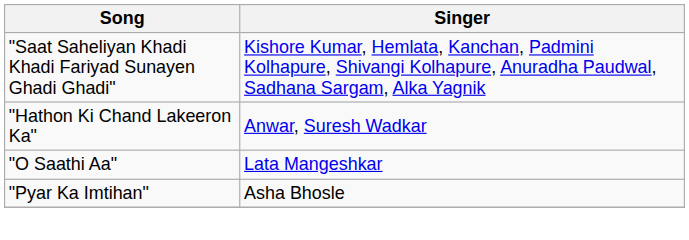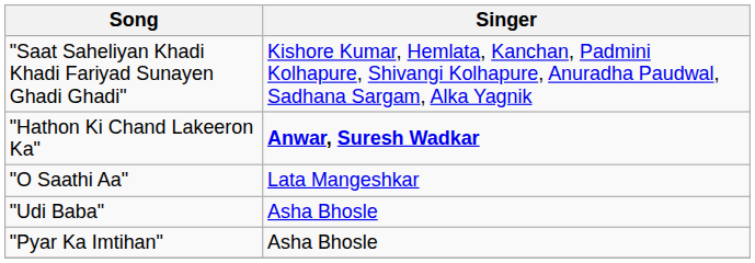 <table class="wikitable">
 <tr>
 <th>Song</th>
 <th>Singer</th>
 </tr>
 <tr>
 <td>"Saat Saheliyan Khadi Khadi Fariyad Sunayen Ghadi Ghadi"</td>
 <td><a href='#'>Kishore Kumar</a>, <a href='#'>Hemlata</a>, <a href='#'>Kanchan</a>, <a href='#'>Padmini Kolhapure</a>, <a href='#'>Shivangi Kolhapure</a>, <a href='#'>Anuradha Paudwal</a>, <a href='#'>Sadhana Sargam</a>, <a href='#'>Alka Yagnik</a></td>
 </tr>
 <tr>
 <td>"Hathon Ki Chand Lakeeron Ka"</td>
-<td><a href='#'>Anwar</a>, <a href='#'>Suresh Wadkar</a></td>
+<td><strong><a href='#'>Anwar</a>, <a href='#'>Suresh Wadkar</a></strong></td>
 </tr>
 <tr>
 <td>"O Saathi Aa"</td>
 <td><a href='#'>Lata Mangeshkar</a></td>
+</tr>
+<tr>
+<td>"Udi Baba"</td>
+<td><a href='#'>Asha Bhosle</a></td>
 </tr>
 <tr>
 <td>"Pyar Ka Imtihan"</td>
 <td>Asha Bhosle</td>
 </tr>
 <tr>
 </tr>
 </table>
